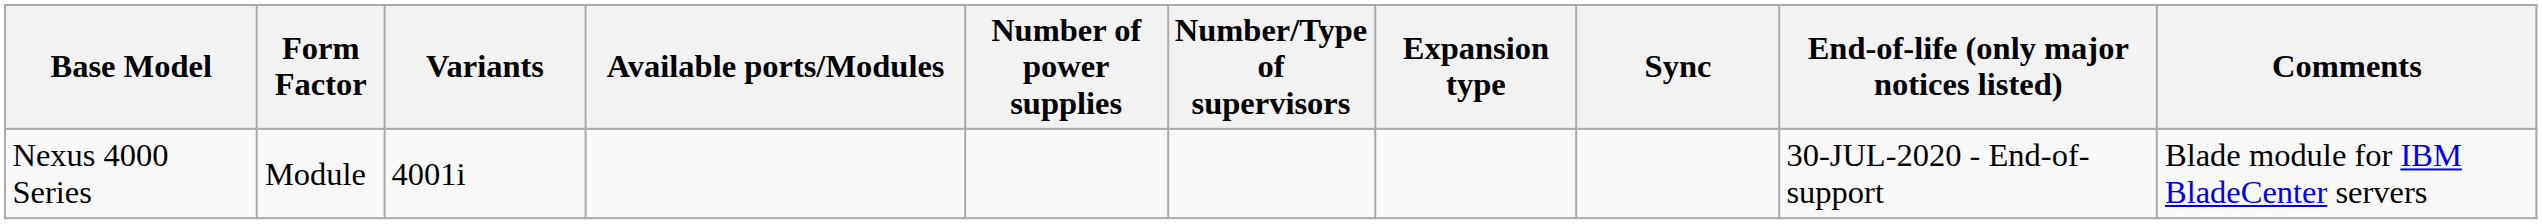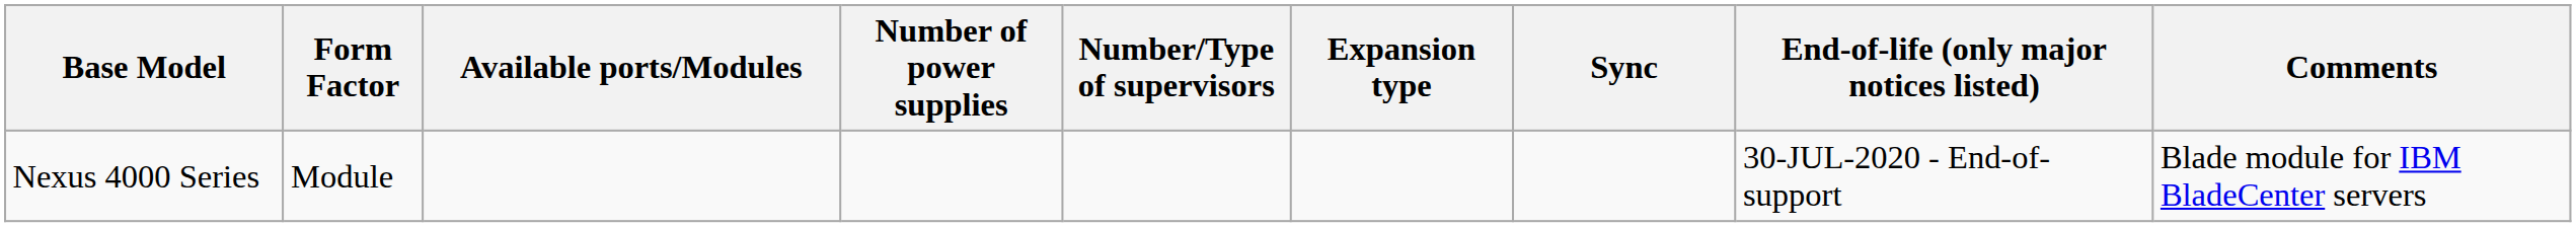 <table class="wikitable collapsible" style="clear:both;">
 <tr>
 <th width="10%">Base Model</th>
 <th width="5%">Form Factor</th>
-<th width="8%">Variants</th>
 <th width="15%">Available ports/Modules</th>
 <th width="8%">Number of power supplies</th>
 <th width="8%">Number/Type of supervisors</th>
 <th width="8%">Expansion type</th>
 <th width="8%">Sync</th>
 <th width="15%">End-of-life (only major notices listed)</th>
 <th width="15%">Comments</th>
 </tr>
 <tr>
 <td>Nexus 4000 Series</td>
 <td>Module</td>
-<td>4001i</td>
 <td></td>
 <td></td>
 <td></td>
 <td></td>
 <td></td>
 <td>30-JUL-2020 - End-of-support</td>
 <td>Blade module for <a href='#'>IBM BladeCenter</a> servers</td>
 </tr>
 </table>
